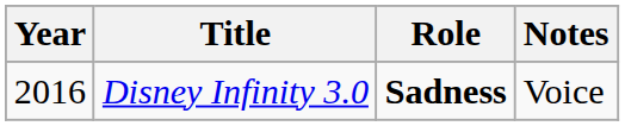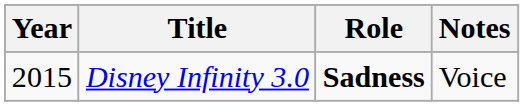 <table class="wikitable sortable">
 <tr>
 <th>Year</th>
 <th>Title</th>
 <th>Role</th>
 <th>Notes</th>
 </tr>
 <tr>
-<td>2016</td>
+<td>2015</td>
 <td><em><a href='#'>Disney Infinity 3.0</a></em></td>
 <td><strong>Sadness</strong></td>
 <td>Voice</td>
 </tr>
 </table>
